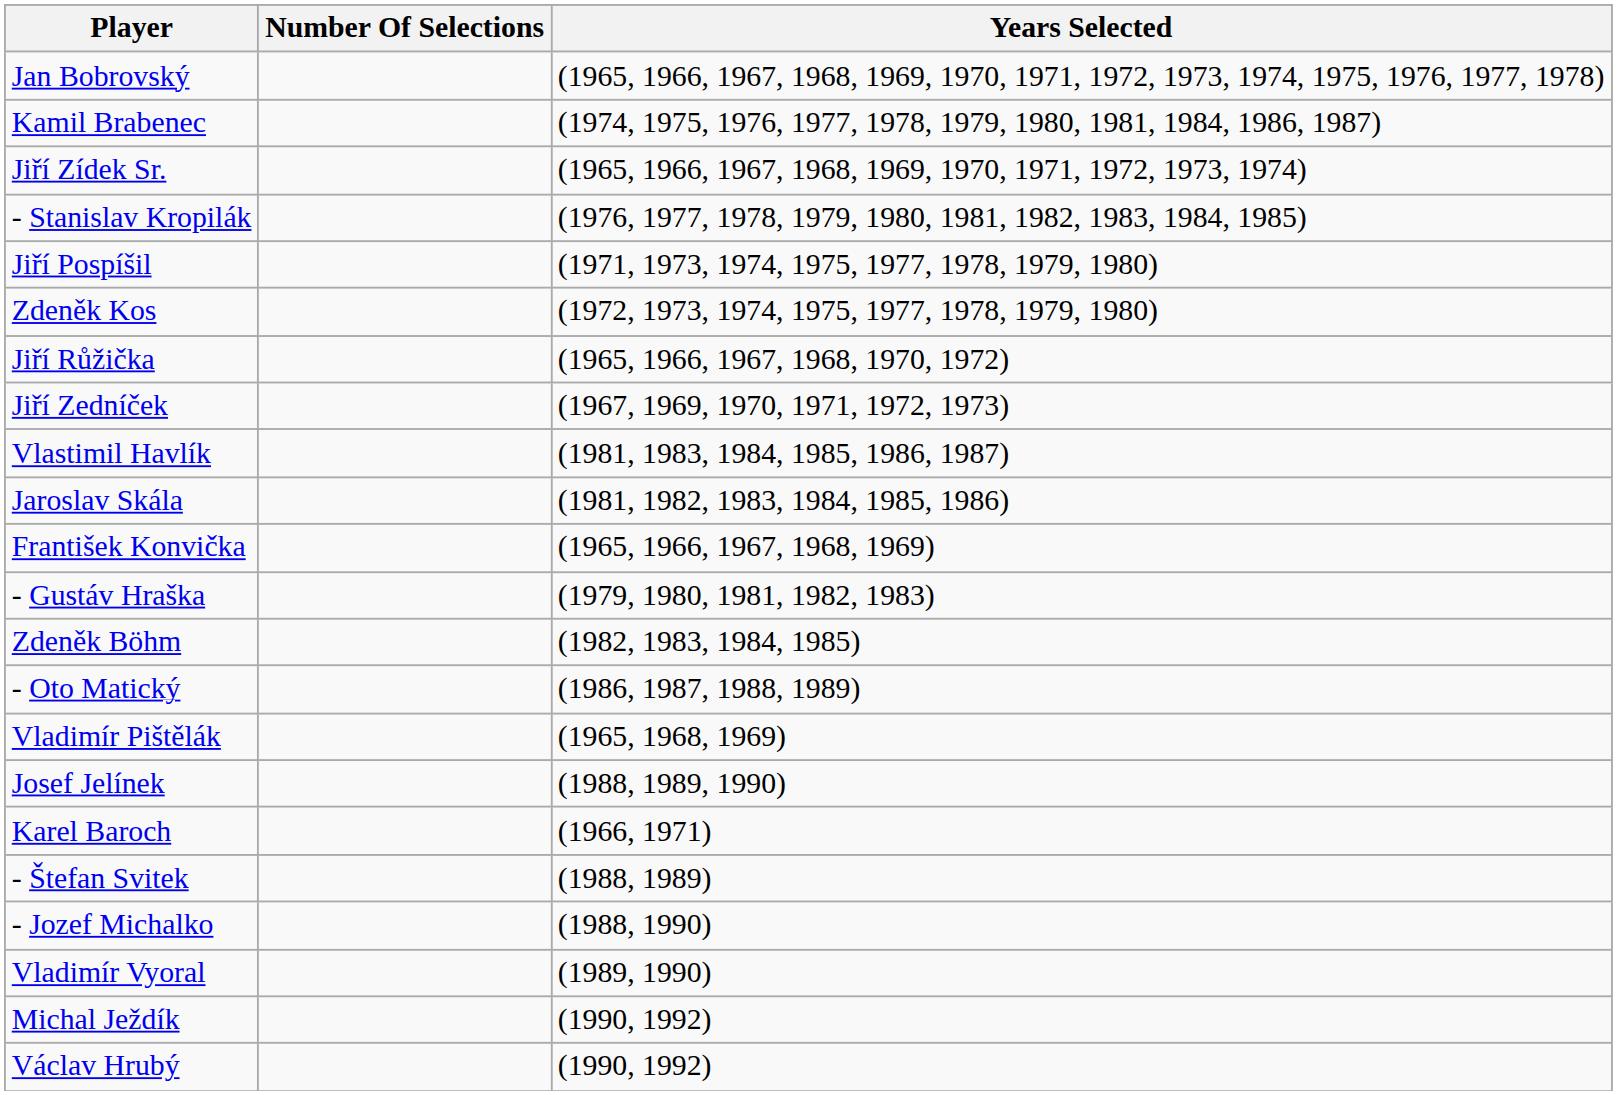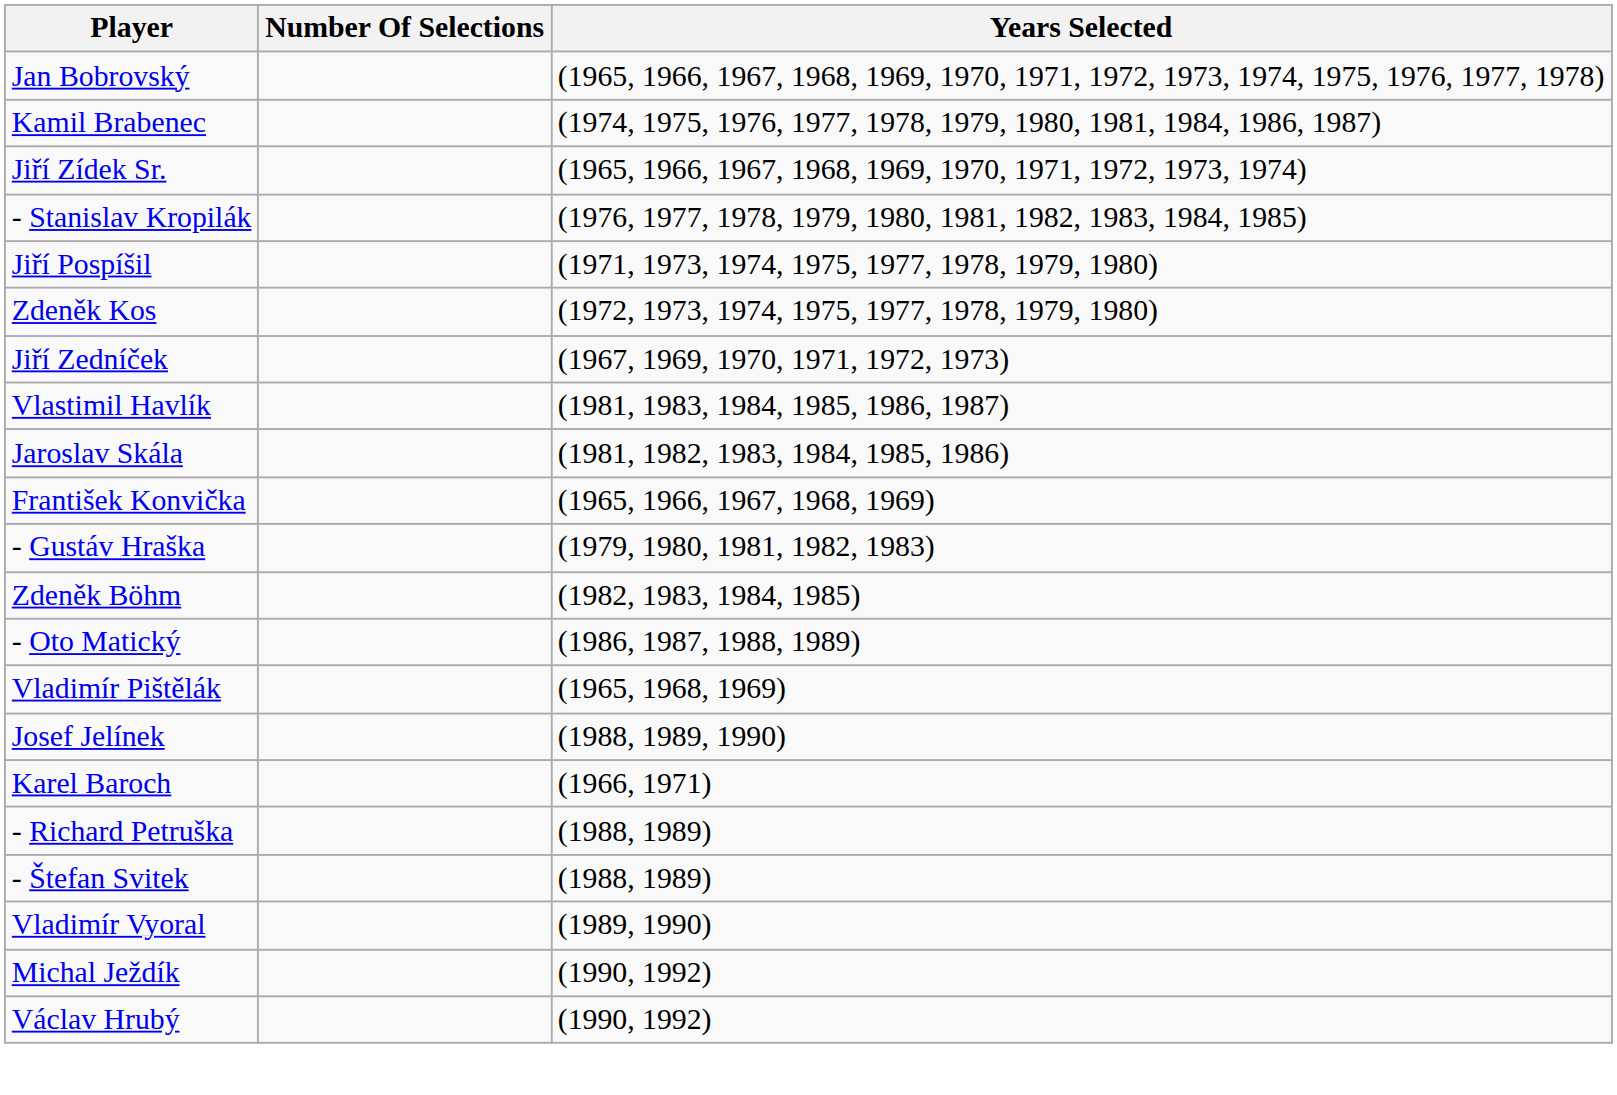 <table | class="wikitable sortable">
 <tr>
 <th>Player</th>
 <th>Number Of Selections</th>
 <th>Years Selected</th>
 </tr>
 <tr>
 <td> <a href='#'>Jan Bobrovský</a></td>
 <td></td>
 <td>(1965, 1966, 1967, 1968, 1969, 1970, 1971, 1972, 1973, 1974, 1975, 1976, 1977, 1978)</td>
 </tr>
 <tr>
 <td> <a href='#'>Kamil Brabenec</a></td>
 <td></td>
 <td>(1974, 1975, 1976, 1977, 1978, 1979, 1980, 1981, 1984, 1986, 1987)</td>
 </tr>
 <tr>
 <td> <a href='#'>Jiří Zídek Sr.</a></td>
 <td></td>
 <td>(1965, 1966, 1967, 1968, 1969, 1970, 1971, 1972, 1973, 1974)</td>
 </tr>
 <tr>
 <td>- <a href='#'>Stanislav Kropilák</a></td>
 <td></td>
 <td>(1976, 1977, 1978, 1979, 1980, 1981, 1982, 1983, 1984, 1985)</td>
 </tr>
 <tr>
 <td> <a href='#'>Jiří Pospíšil</a></td>
 <td></td>
 <td>(1971, 1973, 1974, 1975, 1977, 1978, 1979, 1980)</td>
 </tr>
 <tr>
 <td> <a href='#'>Zdeněk Kos</a></td>
 <td></td>
 <td>(1972, 1973, 1974, 1975, 1977, 1978, 1979, 1980)</td>
-</tr>
-<tr>
-<td> <a href='#'>Jiří Růžička</a></td>
-<td></td>
-<td>(1965, 1966, 1967, 1968, 1970, 1972)</td>
 </tr>
 <tr>
 <td> <a href='#'>Jiří Zedníček</a></td>
 <td></td>
 <td>(1967, 1969, 1970, 1971, 1972, 1973)</td>
 </tr>
 <tr>
 <td> <a href='#'>Vlastimil Havlík</a></td>
 <td></td>
 <td>(1981, 1983, 1984, 1985, 1986, 1987)</td>
 </tr>
 <tr>
 <td> <a href='#'>Jaroslav Skála</a></td>
 <td></td>
 <td>(1981, 1982, 1983, 1984, 1985, 1986)</td>
 </tr>
 <tr>
 <td> <a href='#'>František Konvička</a></td>
 <td></td>
 <td>(1965, 1966, 1967, 1968, 1969)</td>
 </tr>
 <tr>
 <td>- <a href='#'>Gustáv Hraška</a></td>
 <td></td>
 <td>(1979, 1980, 1981, 1982, 1983)</td>
 </tr>
 <tr>
 <td> <a href='#'>Zdeněk Böhm</a></td>
 <td></td>
 <td>(1982, 1983, 1984, 1985)</td>
 </tr>
 <tr>
 <td>- <a href='#'>Oto Matický</a></td>
 <td></td>
 <td>(1986, 1987, 1988, 1989)</td>
 </tr>
 <tr>
 <td> <a href='#'>Vladimír Pištělák</a></td>
 <td></td>
 <td>(1965, 1968, 1969)</td>
 </tr>
 <tr>
 <td> <a href='#'>Josef Jelínek</a></td>
 <td></td>
 <td>(1988, 1989, 1990)</td>
 </tr>
 <tr>
 <td> <a href='#'>Karel Baroch</a></td>
 <td></td>
 <td>(1966, 1971)</td>
 </tr>
 <tr>
-<td>- <a href='#'>Štefan Svitek</a></td>
+<td>- <a href='#'>Richard Petruška</a></td>
 <td></td>
 <td>(1988, 1989)</td>
 </tr>
 <tr>
-<td>- <a href='#'>Jozef Michalko</a></td>
+<td>- <a href='#'>Štefan Svitek</a></td>
 <td></td>
-<td>(1988, 1990)</td>
+<td>(1988, 1989)</td>
 </tr>
 <tr>
 <td> <a href='#'>Vladimír Vyoral</a></td>
 <td></td>
 <td>(1989, 1990)</td>
 </tr>
 <tr>
 <td> <a href='#'>Michal Ježdík</a></td>
 <td></td>
 <td>(1990, 1992)</td>
 </tr>
 <tr>
 <td> <a href='#'>Václav Hrubý</a></td>
 <td></td>
 <td>(1990, 1992)</td>
 </tr>
 </table>
